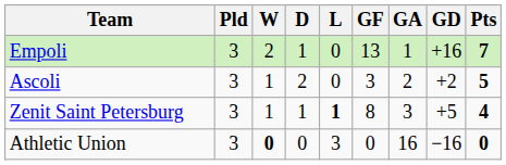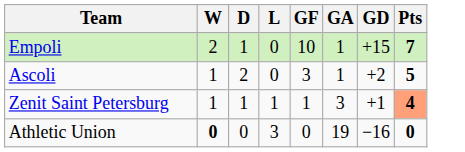 <table class=wikitable style="text-align:center">
 <tr>
 <th width=165>Team</th>
-<th width=20>Pld</th>
 <th width=20>W</th>
 <th width=20>D</th>
 <th width=20>L</th>
 <th width=20>GF</th>
 <th width=20>GA</th>
 <th width=20>GD</th>
 <th width=20>Pts</th>
 </tr>
 <tr bgcolor=d0f0c0>
 <td style="text-align:left"> <a href='#'>Empoli</a></td>
-<td>3</td>
 <td>2</td>
 <td>1</td>
 <td>0</td>
-<td>13</td>
+<td>10</td>
 <td>1</td>
-<td>+16</td>
+<td>+15</td>
 <td><strong>7</strong></td>
 </tr>
 <tr>
 <td style="text-align:left"> <a href='#'>Ascoli</a></td>
-<td>3</td>
 <td>1</td>
 <td>2</td>
 <td>0</td>
 <td>3</td>
-<td>2</td>
+<td>1</td>
 <td>+2</td>
 <td><strong>5</strong></td>
 </tr>
 <tr>
 <td style="text-align:left"> <a href='#'>Zenit Saint Petersburg</a></td>
-<td>3</td>
 <td>1</td>
 <td>1</td>
-<td><strong>1</strong></td>
-<td>8</td>
+<td>1</td>
+<td>1</td>
 <td>3</td>
-<td>+5</td>
-<td><strong>4</strong></td>
+<td>+1</td>
+<td style="background: lightsalmon;"><strong>4</strong></td>
 </tr>
 <tr>
 <td style="text-align:left"> Athletic Union</td>
-<td>3</td>
 <td><strong>0</strong></td>
 <td>0</td>
 <td>3</td>
 <td>0</td>
-<td>16</td>
+<td>19</td>
 <td>−16</td>
 <td><strong>0</strong></td>
 </tr>
 </table>
